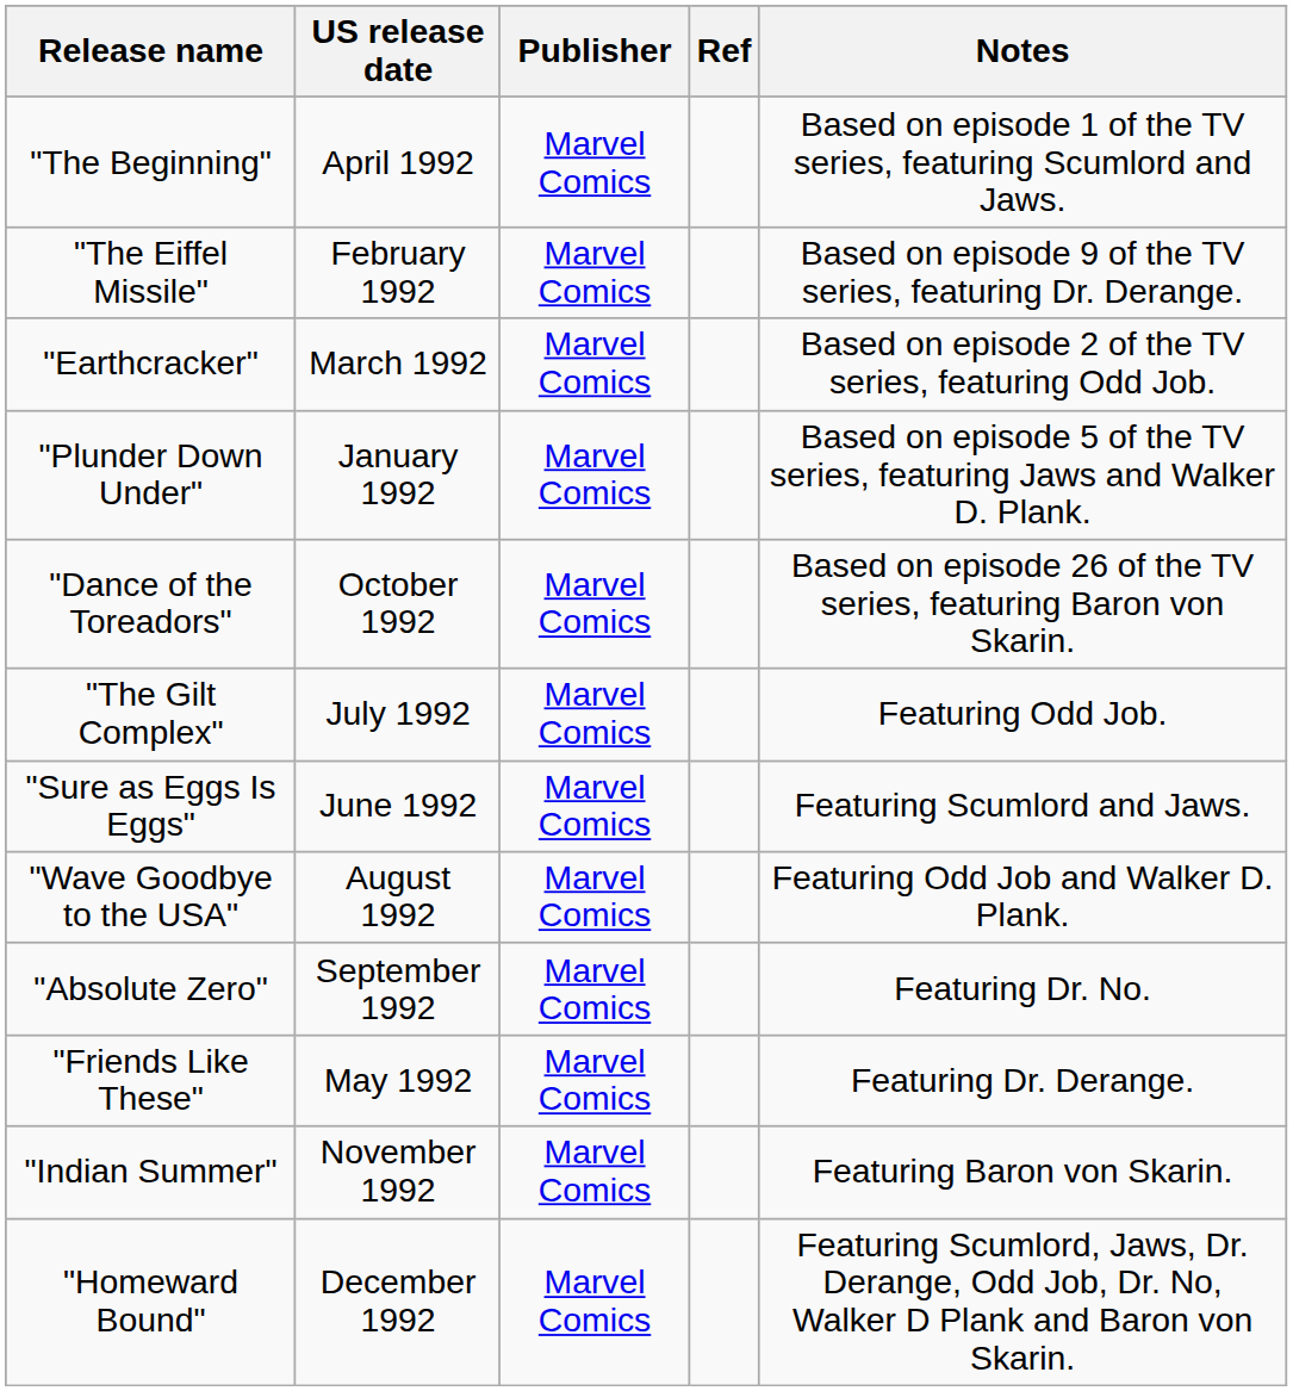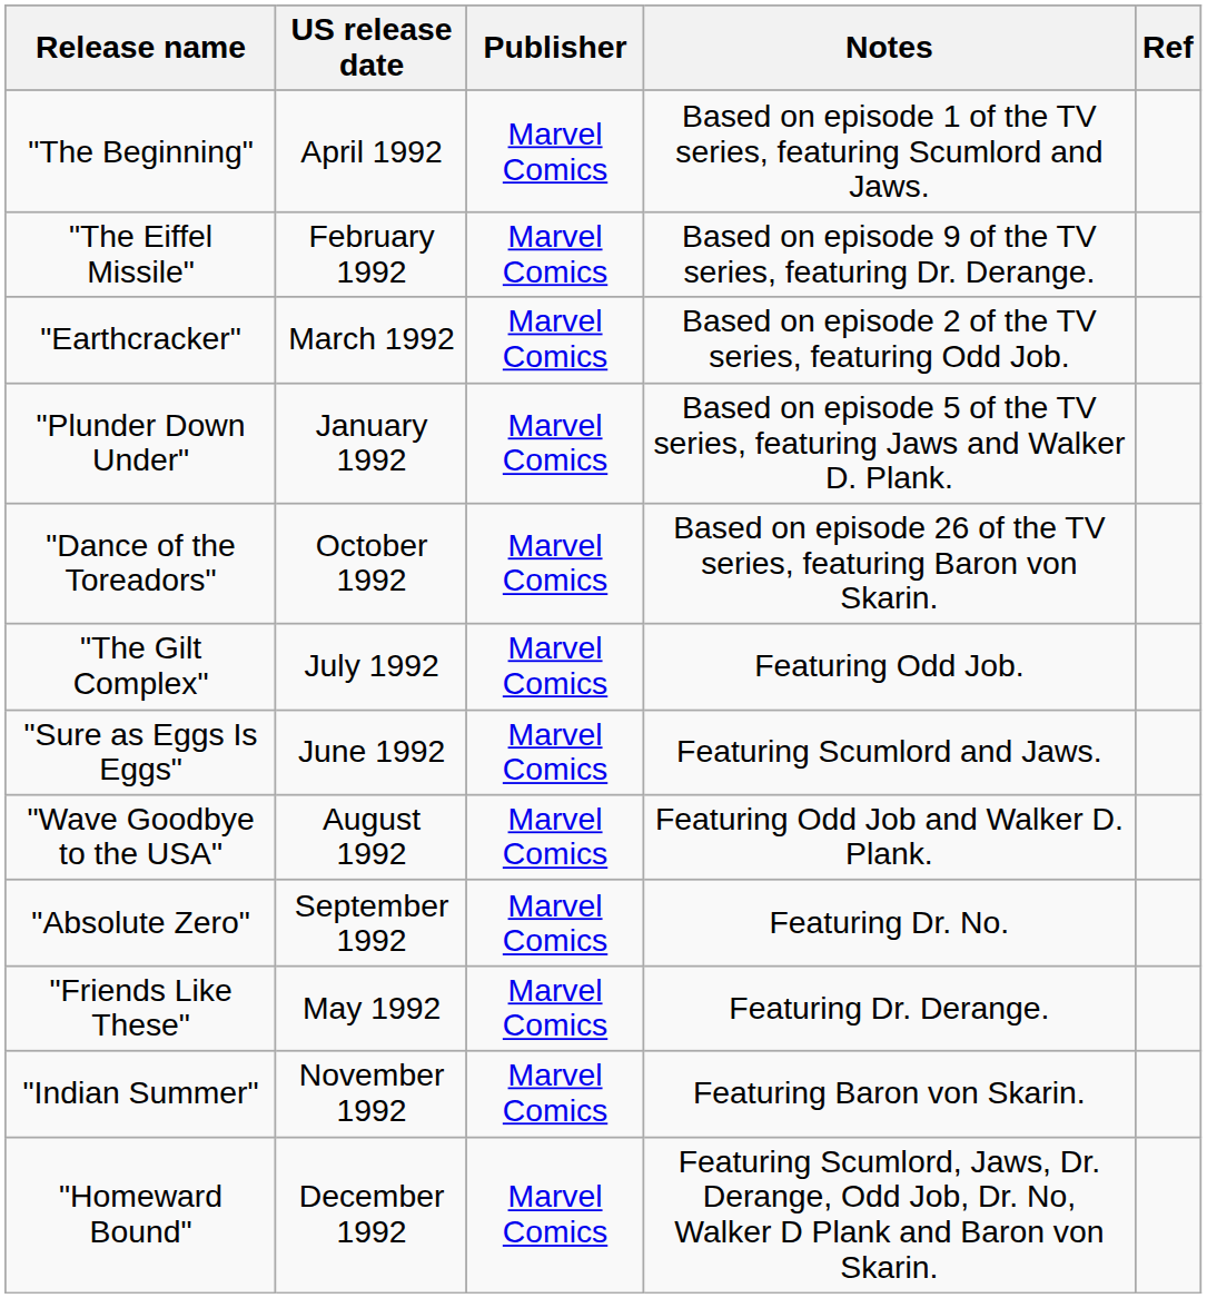 <table class="wikitable">
 <tr>
 <th>Release name</th>
 <th>US release date</th>
 <th>Publisher</th>
+<th>Notes</th>
 <th>Ref</th>
-<th>Notes</th>
 </tr>
 <tr>
 <td align="center">"The Beginning"</td>
 <td align="center">April 1992</td>
 <td align="center"><a href='#'>Marvel Comics</a></td>
+<td align="center">Based on episode 1 of the TV series, featuring Scumlord and Jaws.</td>
 <td></td>
-<td align="center">Based on episode 1 of the TV series, featuring Scumlord and Jaws.</td>
 </tr>
 <tr>
 <td align="center">"The Eiffel Missile"</td>
 <td align="center">February 1992</td>
 <td align="center"><a href='#'>Marvel Comics</a></td>
+<td align="center">Based on episode 9 of the TV series, featuring Dr. Derange.</td>
 <td></td>
-<td align="center">Based on episode 9 of the TV series, featuring Dr. Derange.</td>
 </tr>
 <tr>
 <td align="center">"Earthcracker"</td>
 <td align="center">March 1992</td>
 <td align="center"><a href='#'>Marvel Comics</a></td>
+<td align="center">Based on episode 2 of the TV series, featuring Odd Job.</td>
 <td></td>
-<td align="center">Based on episode 2 of the TV series, featuring Odd Job.</td>
 </tr>
 <tr>
 <td align="center">"Plunder Down Under"</td>
 <td align="center">January 1992</td>
 <td align="center"><a href='#'>Marvel Comics</a></td>
+<td align="center">Based on episode 5 of the TV series, featuring Jaws and Walker D. Plank.</td>
 <td></td>
-<td align="center">Based on episode 5 of the TV series, featuring Jaws and Walker D. Plank.</td>
 </tr>
 <tr>
 <td align="center">"Dance of the Toreadors"</td>
 <td align="center">October 1992</td>
 <td align="center"><a href='#'>Marvel Comics</a></td>
+<td align="center">Based on episode 26 of the TV series, featuring Baron von Skarin.</td>
 <td></td>
-<td align="center">Based on episode 26 of the TV series, featuring Baron von Skarin.</td>
 </tr>
 <tr>
 <td align="center">"The Gilt Complex"</td>
 <td align="center">July 1992</td>
 <td align="center"><a href='#'>Marvel Comics</a></td>
+<td align="center">Featuring Odd Job.</td>
 <td></td>
-<td align="center">Featuring Odd Job.</td>
 </tr>
 <tr>
 <td align="center">"Sure as Eggs Is Eggs"</td>
 <td align="center">June 1992</td>
 <td align="center"><a href='#'>Marvel Comics</a></td>
+<td align="center">Featuring Scumlord and Jaws.</td>
 <td></td>
-<td align="center">Featuring Scumlord and Jaws.</td>
 </tr>
 <tr>
 <td align="center">"Wave Goodbye to the USA"</td>
 <td align="center">August 1992</td>
 <td align="center"><a href='#'>Marvel Comics</a></td>
+<td align="center">Featuring Odd Job and Walker D. Plank.</td>
 <td></td>
-<td align="center">Featuring Odd Job and Walker D. Plank.</td>
 </tr>
 <tr>
 <td align="center">"Absolute Zero"</td>
 <td align="center">September 1992</td>
 <td align="center"><a href='#'>Marvel Comics</a></td>
+<td align="center">Featuring Dr. No.</td>
 <td></td>
-<td align="center">Featuring Dr. No.</td>
 </tr>
 <tr>
 <td align="center">"Friends Like These"</td>
 <td align="center">May 1992</td>
 <td align="center"><a href='#'>Marvel Comics</a></td>
+<td align="center">Featuring Dr. Derange.</td>
 <td></td>
-<td align="center">Featuring Dr. Derange.</td>
 </tr>
 <tr>
 <td align="center">"Indian Summer"</td>
 <td align="center">November 1992</td>
 <td align="center"><a href='#'>Marvel Comics</a></td>
+<td align="center">Featuring Baron von Skarin.</td>
 <td></td>
-<td align="center">Featuring Baron von Skarin.</td>
 </tr>
 <tr>
 <td align="center">"Homeward Bound"</td>
 <td align="center">December 1992</td>
 <td align="center"><a href='#'>Marvel Comics</a></td>
+<td align="center">Featuring Scumlord, Jaws, Dr. Derange, Odd Job, Dr. No, Walker D Plank and Baron von Skarin.</td>
 <td></td>
-<td align="center">Featuring Scumlord, Jaws, Dr. Derange, Odd Job, Dr. No, Walker D Plank and Baron von Skarin.</td>
 </tr>
 </table>
